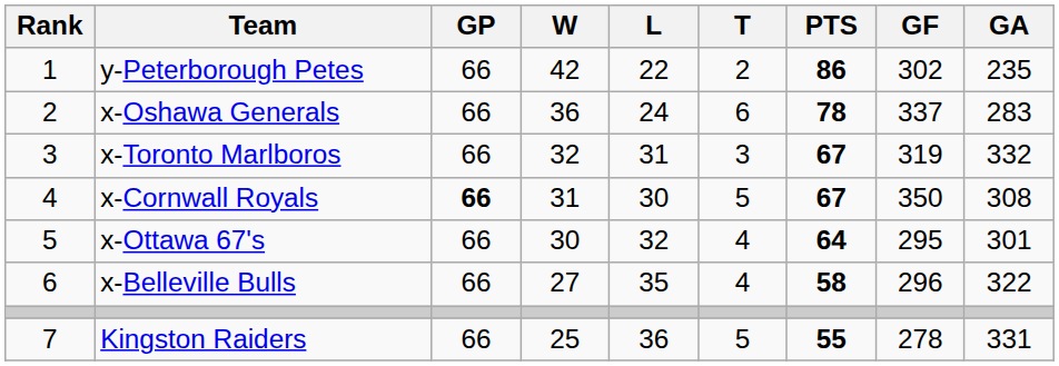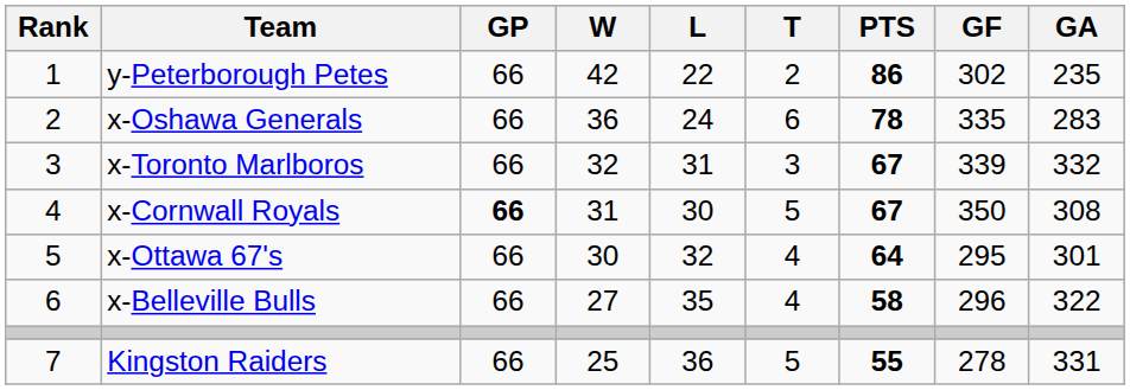 <table class="wikitable sortable" style="text-align:center">
 <tr>
 <th width="7.5%">Rank</th>
 <th width="28.5%">Team</th>
 <th width="7.5%">GP</th>
 <th width="7.5%">W</th>
 <th width="7.5%">L</th>
 <th width="7.5%">T</th>
 <th width="7.5%">PTS</th>
 <th width="7.5%">GF</th>
 <th width="7.5%">GA</th>
 </tr>
 <tr>
 <td>1</td>
 <td align=left>y-<a href='#'>Peterborough Petes</a></td>
 <td>66</td>
 <td>42</td>
 <td>22</td>
 <td>2</td>
 <td><strong>86</strong></td>
 <td>302</td>
 <td>235</td>
 </tr>
 <tr>
 <td>2</td>
 <td align=left>x-<a href='#'>Oshawa Generals</a></td>
 <td>66</td>
 <td>36</td>
 <td>24</td>
 <td>6</td>
 <td><strong>78</strong></td>
-<td>337</td>
+<td>335</td>
 <td>283</td>
 </tr>
 <tr>
 <td>3</td>
 <td align=left>x-<a href='#'>Toronto Marlboros</a></td>
 <td>66</td>
 <td>32</td>
 <td>31</td>
 <td>3</td>
 <td><strong>67</strong></td>
-<td>319</td>
+<td>339</td>
 <td>332</td>
 </tr>
 <tr>
 <td>4</td>
 <td align=left>x-<a href='#'>Cornwall Royals</a></td>
 <td><strong>66</strong></td>
 <td>31</td>
 <td>30</td>
 <td>5</td>
 <td><strong>67</strong></td>
 <td>350</td>
 <td>308</td>
 </tr>
 <tr>
 <td>5</td>
 <td align=left>x-<a href='#'>Ottawa 67's</a></td>
 <td>66</td>
 <td>30</td>
 <td>32</td>
 <td>4</td>
 <td><strong>64</strong></td>
 <td>295</td>
 <td>301</td>
 </tr>
 <tr>
 <td>6</td>
 <td align=left>x-<a href='#'>Belleville Bulls</a></td>
 <td>66</td>
 <td>27</td>
 <td>35</td>
 <td>4</td>
 <td><strong>58</strong></td>
 <td>296</td>
 <td>322</td>
 </tr>
 <tr style="background-color:#cccccc;">
 <td></td>
 <td></td>
 <td></td>
 <td></td>
 <td></td>
 <td></td>
 <td></td>
 <td></td>
 <td></td>
 </tr>
 <tr>
 <td>7</td>
 <td align=left><a href='#'>Kingston Raiders</a></td>
 <td>66</td>
 <td>25</td>
 <td>36</td>
 <td>5</td>
 <td><strong>55</strong></td>
 <td>278</td>
 <td>331</td>
 </tr>
 </table>
